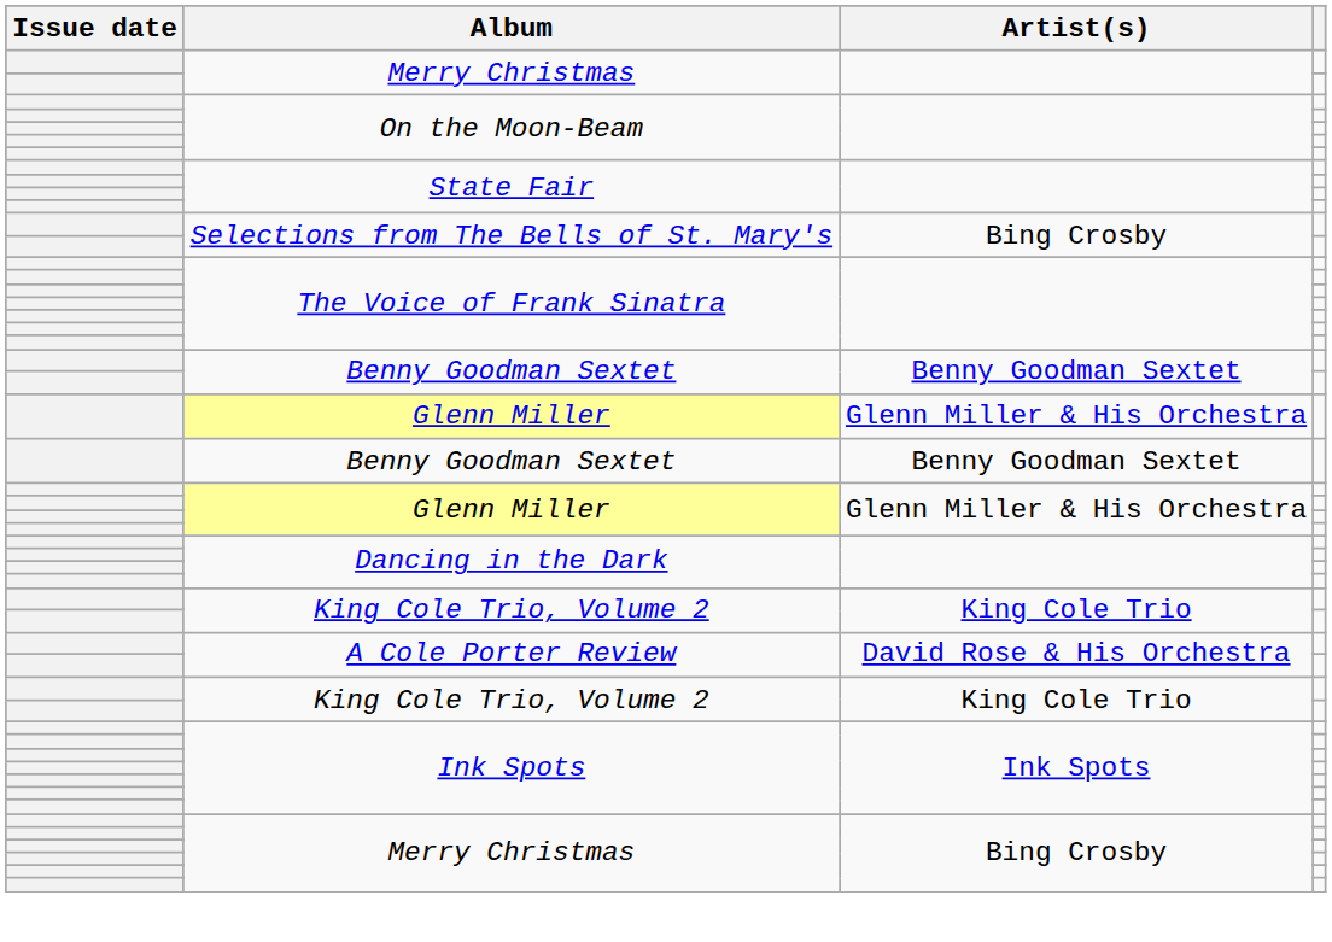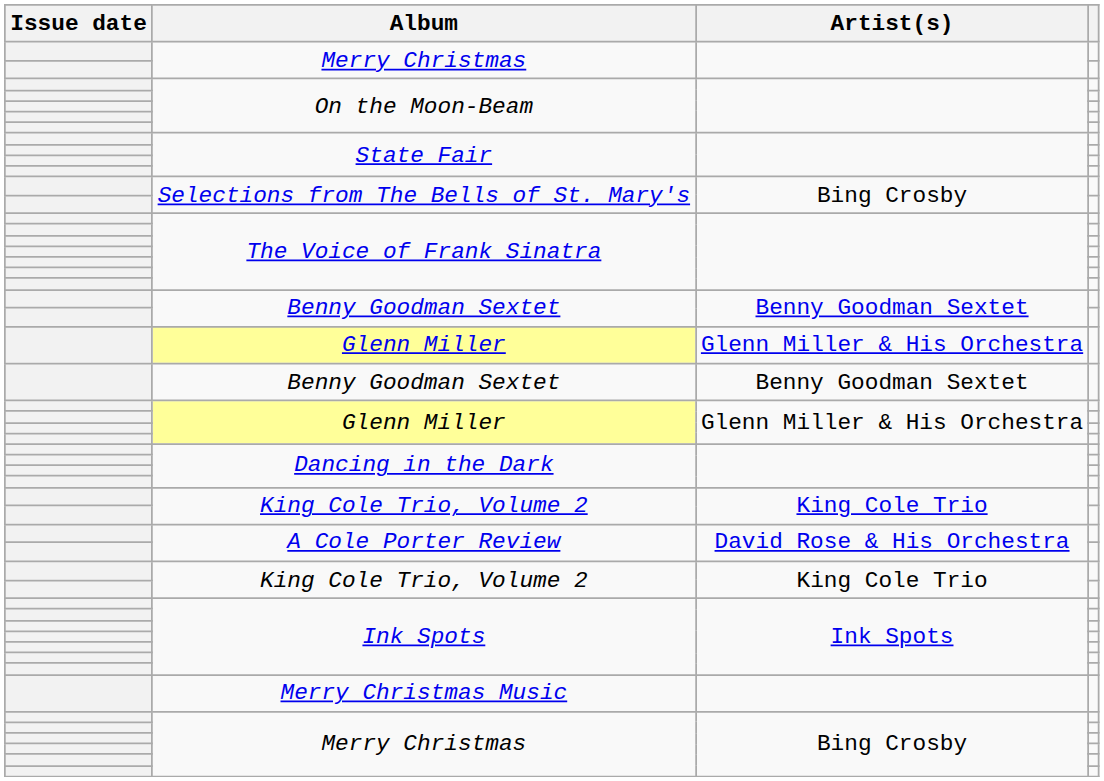 <table class="wikitable sortable plainrowheaders" style="text-align: center">
 <tr>
 <th scope=col>Issue date</th>
 <th scope=col>Album</th>
 <th scope=col>Artist(s)</th>
 <th scope=col class="unsortable"></th>
 </tr>
 <tr>
 <th scope="row"></th>
 <td rowspan="2"><em><a href='#'>Merry Christmas</a></em></td>
 <td rowspan="2"></td>
 <td style="text-align: center;"></td>
 </tr>
 <tr>
 <th scope="row"></th>
 <td style="text-align: center;"></td>
 </tr>
 <tr>
 <th scope="row"></th>
 <td rowspan="5"><em>On the Moon-Beam</em></td>
 <td rowspan="5"></td>
 <td style="text-align: center;"></td>
 </tr>
 <tr>
 <th scope="row"></th>
 <td style="text-align: center;"></td>
 </tr>
 <tr>
 <th scope="row"></th>
 <td style="text-align: center;"></td>
 </tr>
 <tr>
 <th scope="row"></th>
 <td style="text-align: center;"></td>
 </tr>
 <tr>
 <th scope="row"></th>
 <td style="text-align: center;"></td>
 </tr>
 <tr>
 <th scope="row"></th>
 <td rowspan="4"><em><a href='#'>State Fair</a></em></td>
 <td rowspan="4"></td>
 <td style="text-align: center;"></td>
 </tr>
 <tr>
 <th scope="row"></th>
 <td style="text-align: center;"></td>
 </tr>
 <tr>
 <th scope="row"></th>
 <td style="text-align: center;"></td>
 </tr>
 <tr>
 <th scope="row"></th>
 <td style="text-align: center;"></td>
 </tr>
 <tr>
 <th scope="row"></th>
 <td rowspan="2"><em><a href='#'>Selections from The Bells of St. Mary's</a></em></td>
 <td data-sort-value="Crosby, Bing" rowspan="2">Bing Crosby</td>
 <td style="text-align: center;"></td>
 </tr>
 <tr>
 <th scope="row"></th>
 <td style="text-align: center;"></td>
 </tr>
 <tr>
 <th scope="row"></th>
 <td rowspan="7"><em><a href='#'>The Voice of Frank Sinatra</a></em></td>
 <td rowspan="7"></td>
 <td style="text-align: center;"></td>
 </tr>
 <tr>
 <th scope="row"></th>
 <td style="text-align: center;"></td>
 </tr>
 <tr>
 <th scope="row"></th>
 <td style="text-align: center;"></td>
 </tr>
 <tr>
 <th scope="row"></th>
 <td style="text-align: center;"></td>
 </tr>
 <tr>
 <th scope="row"></th>
 <td style="text-align: center;"></td>
 </tr>
 <tr>
 <th scope="row"></th>
 <td style="text-align: center;"></td>
 </tr>
 <tr>
 <th scope="row"></th>
 <td style="text-align: center;"></td>
 </tr>
 <tr>
 <th scope="row"></th>
 <td rowspan="2"><em><a href='#'>Benny Goodman Sextet</a></em></td>
 <td data-sort-value="Goodman, Benny" rowspan="2"><a href='#'>Benny Goodman Sextet</a></td>
 <td style="text-align: center;"></td>
 </tr>
 <tr>
 <th scope="row"></th>
 <td style="text-align: center;"></td>
 </tr>
 <tr>
 <th scope="row"></th>
 <td bgcolor=#FFFF99><em><a href='#'>Glenn Miller</a></em> </td>
 <td data-sort-value="Miller, Glenn"><a href='#'>Glenn Miller & His Orchestra</a></td>
 <td style="text-align: center;"></td>
 </tr>
 <tr>
 <th scope="row"></th>
 <td><em>Benny Goodman Sextet</em></td>
 <td data-sort-value="Goodman, Benny">Benny Goodman Sextet</td>
 <td style="text-align: center;"></td>
 </tr>
 <tr>
 <th scope="row"></th>
 <td bgcolor=#FFFF99 rowspan="4"><em>Glenn Miller</em> </td>
 <td data-sort-value="Miller, Glenn" rowspan="4">Glenn Miller & His Orchestra</td>
 <td style="text-align: center;"></td>
 </tr>
 <tr>
 <th scope="row"></th>
 <td style="text-align: center;"></td>
 </tr>
 <tr>
 <th scope="row"></th>
 <td style="text-align: center;"></td>
 </tr>
 <tr>
 <th scope="row"></th>
 <td style="text-align: center;"></td>
 </tr>
 <tr>
 <th scope="row"></th>
 <td rowspan="4"><em><a href='#'>Dancing in the Dark</a></em></td>
 <td rowspan="4"></td>
 <td style="text-align: center;"></td>
 </tr>
 <tr>
 <th scope="row"></th>
 <td style="text-align: center;"></td>
 </tr>
 <tr>
 <th scope="row"></th>
 <td style="text-align: center;"></td>
 </tr>
 <tr>
 <th scope="row"></th>
 <td style="text-align: center;"></td>
 </tr>
 <tr>
 <th scope="row"></th>
 <td rowspan="2"><em><a href='#'>King Cole Trio, Volume 2</a></em></td>
 <td data-sort-value="Cole, Nat King" rowspan="2"><a href='#'>King Cole Trio</a></td>
 <td style="text-align: center;"></td>
 </tr>
 <tr>
 <th scope="row"></th>
 <td style="text-align: center;"></td>
 </tr>
 <tr>
 <th scope="row"></th>
 <td rowspan="2"><em><a href='#'>A Cole Porter Review</a></em></td>
 <td data-sort-value="Rose, David" rowspan="2"><a href='#'>David Rose & His Orchestra</a></td>
 <td style="text-align: center;"></td>
 </tr>
 <tr>
 <th scope="row"></th>
 <td style="text-align: center;"></td>
 </tr>
 <tr>
 <th scope="row"></th>
 <td rowspan="2"><em>King Cole Trio, Volume 2</em></td>
 <td data-sort-value="Cole, Nat King" rowspan="2">King Cole Trio</td>
 <td style="text-align: center;"></td>
 </tr>
 <tr>
 <th scope="row"></th>
 <td style="text-align: center;"></td>
 </tr>
 <tr>
 <th scope="row"></th>
 <td rowspan="7"><em><a href='#'>Ink Spots</a></em></td>
 <td data-sort-value="Ink, The Spots" rowspan="7"><a href='#'>Ink Spots</a></td>
 <td style="text-align: center;"></td>
 </tr>
 <tr>
 <th scope="row"></th>
 <td style="text-align: center;"></td>
 </tr>
 <tr>
 <th scope="row"></th>
 <td style="text-align: center;"></td>
 </tr>
 <tr>
 <th scope="row"></th>
 <td style="text-align: center;"></td>
 </tr>
 <tr>
 <th scope="row"></th>
 <td style="text-align: center;"></td>
 </tr>
 <tr>
 <th scope="row"></th>
 <td style="text-align: center;"></td>
 </tr>
 <tr>
 <th scope="row"></th>
 <td style="text-align: center;"></td>
 </tr>
 <tr>
 <th scope="row"></th>
+<td><em><a href='#'>Merry Christmas Music</a></em></td>
+<td></td>
+<td style="text-align: center;"></td>
+</tr>
+<tr>
+<th scope="row"></th>
 <td rowspan="6"><em>Merry Christmas</em></td>
 <td data-sort-value="Crosby, Bing" rowspan="6">Bing Crosby</td>
 <td style="text-align: center;"></td>
 </tr>
 <tr>
 <th scope="row"></th>
 <td style="text-align: center;"></td>
 </tr>
 <tr>
 <th scope="row"></th>
 <td style="text-align: center;"></td>
 </tr>
 <tr>
 <th scope="row"></th>
 <td style="text-align: center;"></td>
 </tr>
 <tr>
 <th scope="row"></th>
 <td style="text-align: center;"></td>
 </tr>
 <tr>
 <th scope="row"></th>
 <td style="text-align: center;"></td>
 </tr>
 </table>
